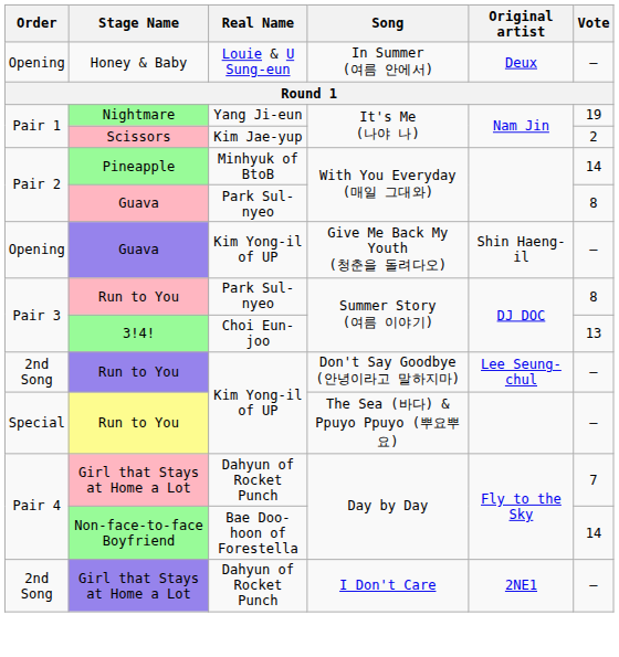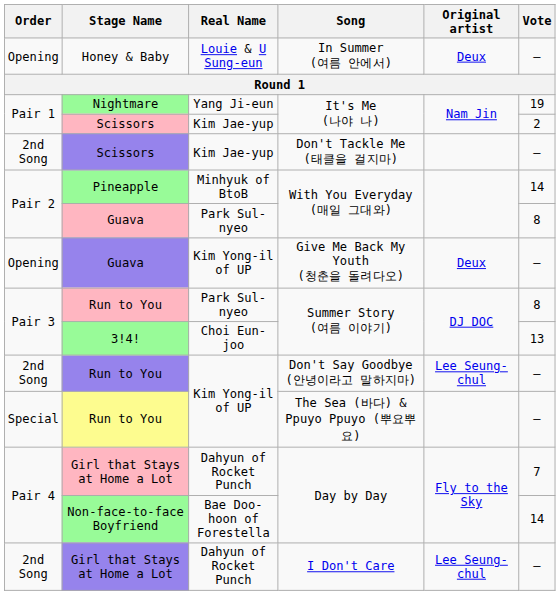 <table class="wikitable" style="text-align:center; width:95%;">
 <tr>
 <th style="width:1%;">Order</th>
 <th style="width:20%;">Stage Name</th>
 <th style="width:12%;">Real Name</th>
 <th style="width:23%;">Song</th>
 <th style="width:15%;">Original artist</th>
 <th style="width:1%;">Vote</th>
 </tr>
 <tr>
 <td>Opening</td>
 <td>Honey & Baby</td>
 <td><a href='#'>Louie</a> & <a href='#'>U Sung-eun</a></td>
 <td>In Summer<br>(여름 안에서)</td>
 <td><a href='#'>Deux</a></td>
 <td>—</td>
 </tr>
 <tr>
 <th colspan=6>Round 1</th>
 </tr>
 <tr>
 <td rowspan=2>Pair 1</td>
 <td bgcolor="palegreen">Nightmare</td>
 <td>Yang Ji-eun</td>
 <td rowspan=2>It's Me<br>(나야 나)</td>
 <td rowspan=2><a href='#'>Nam Jin</a></td>
 <td>19</td>
 </tr>
 <tr>
 <td bgcolor="lightpink">Scissors</td>
 <td>Kim Jae-yup</td>
 <td>2</td>
 </tr>
 <tr>
+<td>2nd Song</td>
+<td bgcolor="#9683EC">Scissors</td>
+<td>Kim Jae-yup</td>
+<td>Don't Tackle Me<br>(태클을 걸지마)</td>
+<td></td>
+<td>—</td>
+</tr>
+<tr>
 <td rowspan=2>Pair 2</td>
 <td bgcolor="palegreen">Pineapple</td>
 <td>Minhyuk of BtoB</td>
 <td rowspan=2>With You Everyday<br>(매일 그대와)</td>
 <td rowspan=2></td>
 <td>14</td>
 </tr>
 <tr>
 <td bgcolor="lightpink">Guava</td>
 <td>Park Sul-nyeo</td>
 <td>8</td>
 </tr>
 <tr>
 <td>Opening</td>
 <td bgcolor="#9683EC">Guava</td>
 <td>Kim Yong-il of UP</td>
 <td>Give Me Back My Youth<br>(청춘을 돌려다오)</td>
-<td>Shin Haeng-il</td>
+<td><a href='#'>Deux</a></td>
 <td>—</td>
 </tr>
 <tr>
 <td rowspan=2>Pair 3</td>
 <td bgcolor="lightpink">Run to You</td>
 <td>Park Sul-nyeo</td>
 <td rowspan=2>Summer Story<br>(여름 이야기)</td>
 <td rowspan=2><a href='#'>DJ DOC</a></td>
 <td>8</td>
 </tr>
 <tr>
 <td bgcolor="palegreen">3!4!</td>
 <td>Choi Eun-joo</td>
 <td>13</td>
 </tr>
 <tr>
 <td>2nd Song</td>
 <td bgcolor="#9683EC">Run to You</td>
 <td rowspan=2>Kim Yong-il of UP</td>
 <td>Don't Say Goodbye<br>(안녕이라고 말하지마)</td>
 <td><a href='#'>Lee Seung-chul</a></td>
 <td>—</td>
 </tr>
 <tr>
 <td>Special</td>
 <td bgcolor="#FDFC8F">Run to You</td>
 <td>The Sea (바다) &<br>Ppuyo Ppuyo (뿌요뿌요)</td>
 <td></td>
 <td>—</td>
 </tr>
 <tr>
 <td rowspan=2>Pair 4</td>
 <td bgcolor="lightpink">Girl that Stays at Home a Lot</td>
 <td>Dahyun of Rocket Punch</td>
 <td rowspan=2>Day by Day</td>
 <td rowspan=2><a href='#'>Fly to the Sky</a></td>
 <td>7</td>
 </tr>
 <tr>
 <td bgcolor="palegreen">Non-face-to-face Boyfriend</td>
 <td>Bae Doo-hoon of Forestella</td>
 <td>14</td>
 </tr>
 <tr>
 <td>2nd Song</td>
 <td bgcolor="#9683EC">Girl that Stays at Home a Lot</td>
 <td>Dahyun of Rocket Punch</td>
 <td><a href='#'>I Don't Care</a></td>
-<td><a href='#'>2NE1</a></td>
+<td><a href='#'>Lee Seung-chul</a></td>
 <td>—</td>
 </tr>
 </table>
